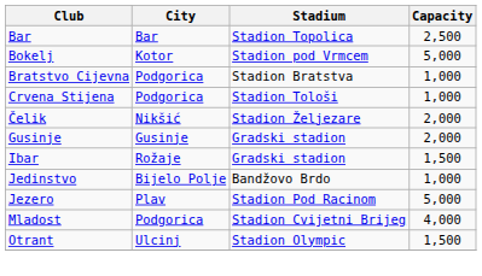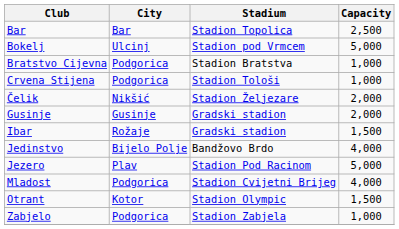 <table class="wikitable sortable">
 <tr>
 <th>Club</th>
 <th>City</th>
 <th>Stadium</th>
 <th>Capacity</th>
 </tr>
 <tr>
 <td><a href='#'>Bar</a></td>
 <td><a href='#'>Bar</a></td>
 <td><a href='#'>Stadion Topolica</a></td>
 <td align="center">2,500</td>
 </tr>
 <tr>
 <td><a href='#'>Bokelj</a></td>
-<td><a href='#'>Kotor</a></td>
+<td><a href='#'>Ulcinj</a></td>
 <td><a href='#'>Stadion pod Vrmcem</a></td>
 <td align="center">5,000</td>
 </tr>
 <tr>
 <td><a href='#'>Bratstvo Cijevna</a></td>
 <td><a href='#'>Podgorica</a></td>
 <td>Stadion Bratstva</td>
 <td align="center">1,000</td>
 </tr>
 <tr>
 <td><a href='#'>Crvena Stijena</a></td>
 <td><a href='#'>Podgorica</a></td>
 <td><a href='#'>Stadion Tološi</a></td>
 <td align="center">1,000</td>
 </tr>
 <tr>
 <td><a href='#'>Čelik</a></td>
 <td><a href='#'>Nikšić</a></td>
 <td><a href='#'>Stadion Željezare</a></td>
 <td align="center">2,000</td>
 </tr>
 <tr>
 <td><a href='#'>Gusinje</a></td>
 <td><a href='#'>Gusinje</a></td>
 <td><a href='#'>Gradski stadion</a></td>
 <td align="center">2,000</td>
 </tr>
 <tr>
 <td><a href='#'>Ibar</a></td>
 <td><a href='#'>Rožaje</a></td>
 <td><a href='#'>Gradski stadion</a></td>
 <td align="center">1,500</td>
 </tr>
 <tr>
 <td><a href='#'>Jedinstvo</a></td>
 <td><a href='#'>Bijelo Polje</a></td>
 <td>Bandžovo Brdo</td>
-<td align="center">1,000</td>
+<td align="center">4,000</td>
 </tr>
 <tr>
 <td><a href='#'>Jezero</a></td>
 <td><a href='#'>Plav</a></td>
 <td><a href='#'>Stadion Pod Racinom</a></td>
 <td align="center">5,000</td>
 </tr>
 <tr>
 <td><a href='#'>Mladost</a></td>
 <td><a href='#'>Podgorica</a></td>
 <td><a href='#'>Stadion Cvijetni Brijeg</a></td>
 <td align="center">4,000</td>
 </tr>
 <tr>
 <td><a href='#'>Otrant</a></td>
-<td><a href='#'>Ulcinj</a></td>
+<td><a href='#'>Kotor</a></td>
 <td><a href='#'>Stadion Olympic</a></td>
 <td align="center">1,500</td>
 </tr>
 <tr>
+<td><a href='#'>Zabjelo</a></td>
+<td><a href='#'>Podgorica</a></td>
+<td><a href='#'>Stadion Zabjela</a></td>
+<td align="center">1,000</td>
+</tr>
+<tr>
 </tr>
 </table>
